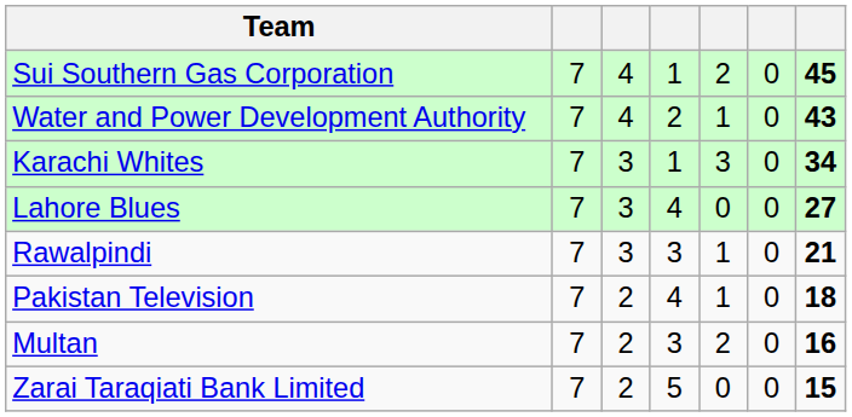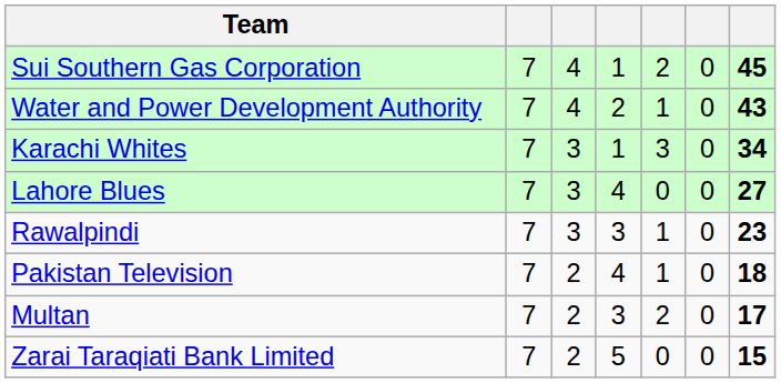 <table class="wikitable" style="text-align:center">
 <tr>
 <th style="width:300px">Team</th>
 <th width="20"></th>
 <th width="20"></th>
 <th width="20"></th>
 <th width="20"></th>
 <th width="20"></th>
 <th width="20"></th>
 </tr>
 <tr style="background:#cfc">
 <td style="text-align:left"><a href='#'>Sui Southern Gas Corporation</a></td>
 <td>7</td>
 <td>4</td>
 <td>1</td>
 <td>2</td>
 <td>0</td>
 <td><strong>45</strong></td>
 </tr>
 <tr style="background:#cfc">
 <td style="text-align:left"><a href='#'>Water and Power Development Authority</a></td>
 <td>7</td>
 <td>4</td>
 <td>2</td>
 <td>1</td>
 <td>0</td>
 <td><strong>43</strong></td>
 </tr>
 <tr style="background:#cfc">
 <td style="text-align:left"><a href='#'>Karachi Whites</a></td>
 <td>7</td>
 <td>3</td>
 <td>1</td>
 <td>3</td>
 <td>0</td>
 <td><strong>34</strong></td>
 </tr>
 <tr style="background:#cfc">
 <td style="text-align:left"><a href='#'>Lahore Blues</a></td>
 <td>7</td>
 <td>3</td>
 <td>4</td>
 <td>0</td>
 <td>0</td>
 <td><strong>27</strong></td>
 </tr>
 <tr>
 <td style="text-align:left"><a href='#'>Rawalpindi</a></td>
 <td>7</td>
 <td>3</td>
 <td>3</td>
 <td>1</td>
 <td>0</td>
-<td><strong>21</strong></td>
+<td><strong>23</strong></td>
 </tr>
 <tr>
 <td style="text-align:left"><a href='#'>Pakistan Television</a></td>
 <td>7</td>
 <td>2</td>
 <td>4</td>
 <td>1</td>
 <td>0</td>
 <td><strong>18</strong></td>
 </tr>
 <tr>
 <td style="text-align:left"><a href='#'>Multan</a></td>
 <td>7</td>
 <td>2</td>
 <td>3</td>
 <td>2</td>
 <td>0</td>
-<td><strong>16</strong></td>
+<td><strong>17</strong></td>
 </tr>
 <tr>
 <td style="text-align:left"><a href='#'>Zarai Taraqiati Bank Limited</a></td>
 <td>7</td>
 <td>2</td>
 <td>5</td>
 <td>0</td>
 <td>0</td>
 <td><strong>15</strong></td>
 </tr>
 </table>
